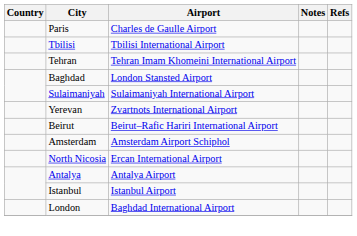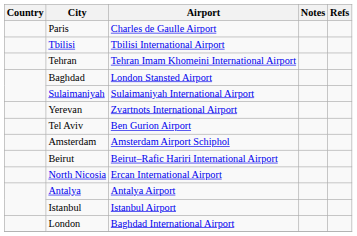 <table class="wikitable sortable">
 <tr>
 <th>Country</th>
 <th>City</th>
 <th>Airport</th>
 <th>Notes</th>
 <th>Refs</th>
 </tr>
 <tr>
 <td></td>
 <td>Paris</td>
 <td><a href='#'>Charles de Gaulle Airport</a></td>
 <td align=center></td>
 <td align=center></td>
 </tr>
 <tr>
 <td></td>
 <td><a href='#'>Tbilisi</a></td>
 <td><a href='#'>Tbilisi International Airport</a></td>
 <td align=center></td>
 <td align=center></td>
 </tr>
 <tr>
 <td></td>
 <td>Tehran</td>
 <td><a href='#'>Tehran Imam Khomeini International Airport</a></td>
 <td align=center></td>
 <td align=center></td>
 </tr>
 <tr>
 <td rowspan="2"></td>
 <td>Baghdad</td>
 <td><a href='#'>London Stansted Airport</a></td>
 <td align=center></td>
 <td align=center></td>
 </tr>
 <tr>
 <td><a href='#'>Sulaimaniyah</a></td>
 <td><a href='#'>Sulaimaniyah International Airport</a></td>
 <td align=center></td>
 <td align=center></td>
 </tr>
 <tr>
 <td></td>
 <td>Yerevan</td>
 <td><a href='#'>Zvartnots International Airport</a></td>
 <td align=center></td>
 <td align=centre></td>
 </tr>
 <tr>
 <td></td>
-<td>Beirut</td>
-<td><a href='#'>Beirut–Rafic Hariri International Airport</a></td>
+<td>Tel Aviv</td>
+<td><a href='#'>Ben Gurion Airport</a></td>
 <td align=center></td>
 <td align=center></td>
 </tr>
 <tr>
 <td></td>
 <td>Amsterdam</td>
 <td><a href='#'>Amsterdam Airport Schiphol</a></td>
+<td align=center></td>
+<td align=center></td>
+</tr>
+<tr>
+<td></td>
+<td>Beirut</td>
+<td><a href='#'>Beirut–Rafic Hariri International Airport</a></td>
 <td align=center></td>
 <td align=center></td>
 </tr>
 <tr>
 <td></td>
 <td><a href='#'>North Nicosia</a></td>
 <td><a href='#'>Ercan International Airport</a></td>
 <td align=center></td>
 <td align=center></td>
 </tr>
 <tr>
 <td rowspan="2"></td>
 <td><a href='#'>Antalya</a></td>
 <td><a href='#'>Antalya Airport</a></td>
 <td align=center></td>
 <td align=center></td>
 </tr>
 <tr>
 <td>Istanbul</td>
 <td><a href='#'>Istanbul Airport</a></td>
 <td></td>
 <td align=center></td>
 </tr>
 <tr>
 <td></td>
 <td>London</td>
 <td><a href='#'>Baghdad International Airport</a></td>
 <td align=center></td>
 <td align=center></td>
 </tr>
 <tr>
 </tr>
 </table>
